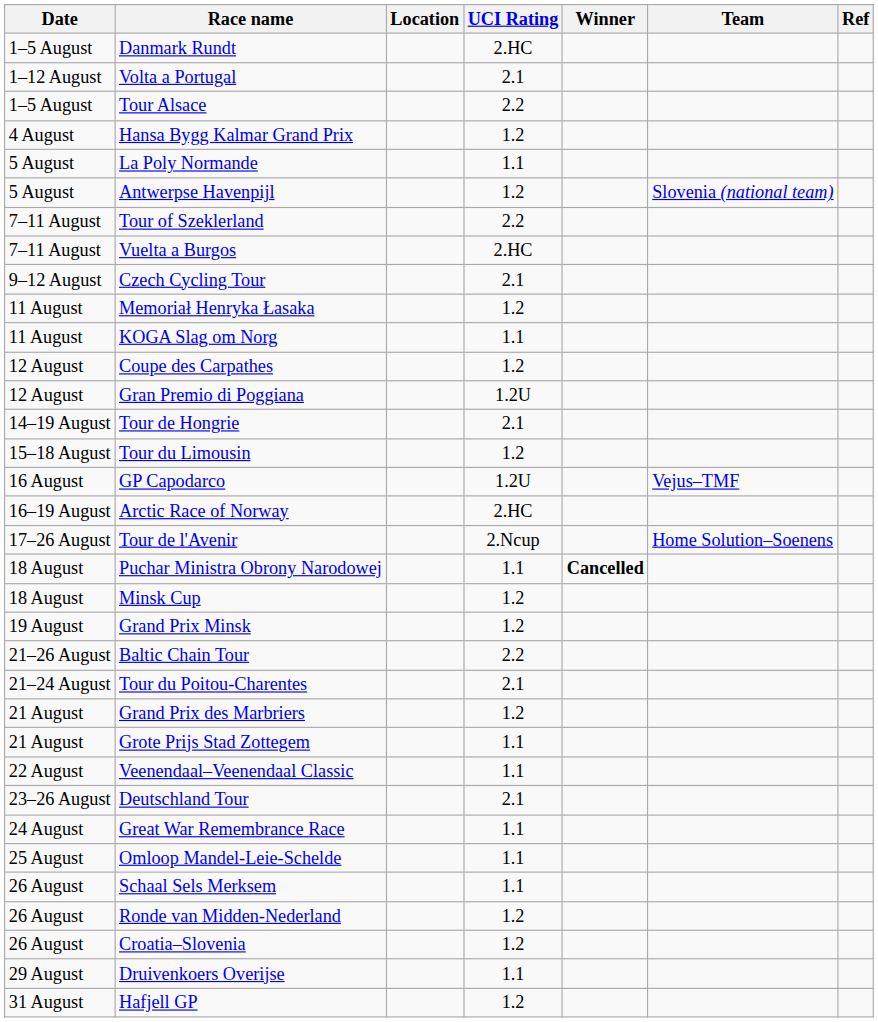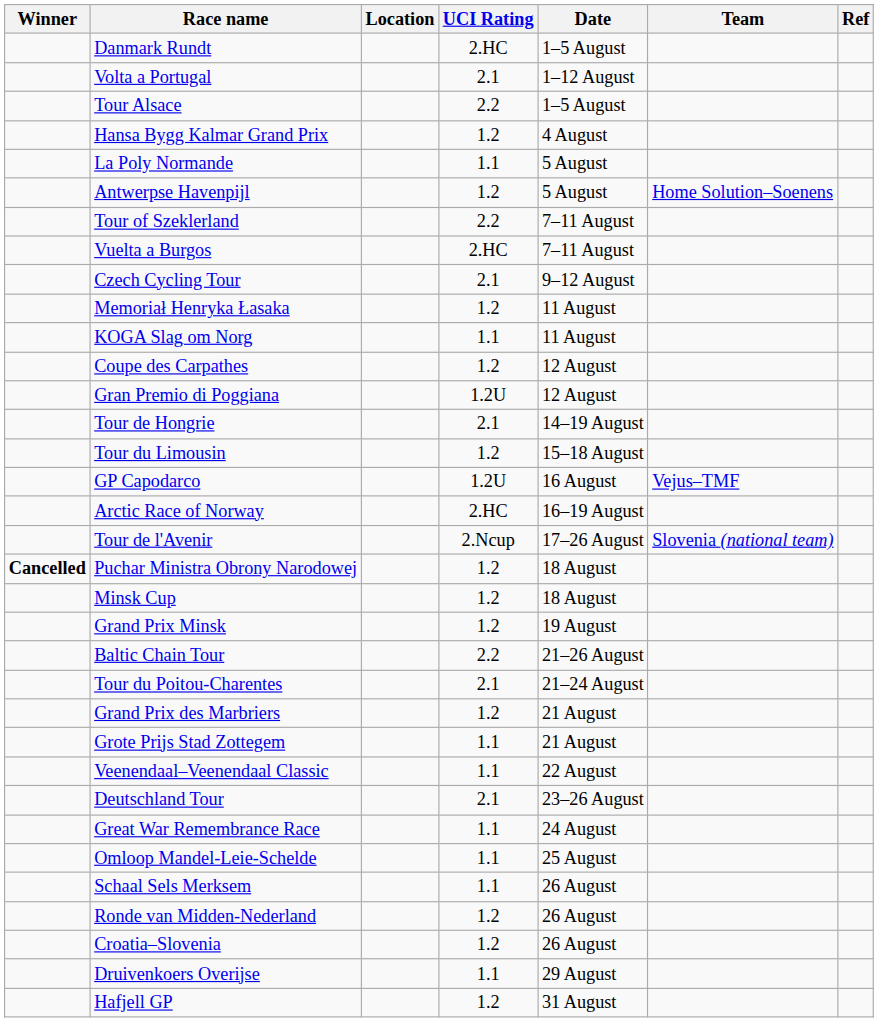 <table class="wikitable sortable">
 <tr>
-<th>Date</th>
+<th>Winner</th>
 <th>Race name</th>
 <th>Location</th>
 <th><a href='#'>UCI Rating</a></th>
-<th>Winner</th>
+<th>Date</th>
 <th>Team</th>
 <th>Ref</th>
 </tr>
 <tr>
-<td>1–5 August</td>
+<td></td>
 <td><a href='#'>Danmark Rundt</a></td>
 <td></td>
 <td align=center>2.HC</td>
-<td></td>
+<td>1–5 August</td>
 <td></td>
 <td align=center></td>
 </tr>
 <tr>
-<td>1–12 August</td>
+<td></td>
 <td><a href='#'>Volta a Portugal</a></td>
 <td></td>
 <td align=center>2.1</td>
-<td></td>
+<td>1–12 August</td>
 <td></td>
 <td align=center></td>
 </tr>
 <tr>
-<td>1–5 August</td>
+<td></td>
 <td><a href='#'>Tour Alsace</a></td>
 <td></td>
 <td align=center>2.2</td>
-<td></td>
+<td>1–5 August</td>
 <td></td>
 <td align=center></td>
 </tr>
 <tr>
-<td>4 August</td>
+<td></td>
 <td><a href='#'>Hansa Bygg Kalmar Grand Prix</a></td>
 <td></td>
 <td align=center>1.2</td>
-<td></td>
+<td>4 August</td>
 <td></td>
 <td align=center></td>
 </tr>
 <tr>
-<td>5 August</td>
+<td></td>
 <td><a href='#'>La Poly Normande</a></td>
 <td></td>
 <td align=center>1.1</td>
-<td></td>
+<td>5 August</td>
 <td></td>
 <td align=center></td>
 </tr>
 <tr>
-<td>5 August</td>
+<td></td>
 <td><a href='#'>Antwerpse Havenpijl</a></td>
 <td></td>
 <td align=center>1.2</td>
+<td>5 August</td>
+<td><a href='#'>Home Solution–Soenens</a></td>
+<td align=center></td>
+</tr>
+<tr>
 <td></td>
+<td><a href='#'>Tour of Szeklerland</a></td>
+<td></td>
+<td align=center>2.2</td>
+<td>7–11 August</td>
+<td></td>
+<td align=center></td>
+</tr>
+<tr>
+<td></td>
+<td><a href='#'>Vuelta a Burgos</a></td>
+<td></td>
+<td align=center>2.HC</td>
+<td>7–11 August</td>
+<td></td>
+<td align=center></td>
+</tr>
+<tr>
+<td></td>
+<td><a href='#'>Czech Cycling Tour</a></td>
+<td></td>
+<td align=center>2.1</td>
+<td>9–12 August</td>
+<td></td>
+<td align=center></td>
+</tr>
+<tr>
+<td></td>
+<td><a href='#'>Memoriał Henryka Łasaka</a></td>
+<td></td>
+<td align=center>1.2</td>
+<td>11 August</td>
+<td></td>
+<td align=center></td>
+</tr>
+<tr>
+<td></td>
+<td><a href='#'>KOGA Slag om Norg</a></td>
+<td></td>
+<td align=center>1.1</td>
+<td>11 August</td>
+<td></td>
+<td align=center></td>
+</tr>
+<tr>
+<td></td>
+<td><a href='#'>Coupe des Carpathes</a></td>
+<td></td>
+<td align=center>1.2</td>
+<td>12 August</td>
+<td></td>
+<td align=center></td>
+</tr>
+<tr>
+<td></td>
+<td><a href='#'>Gran Premio di Poggiana</a></td>
+<td></td>
+<td align=center>1.2U</td>
+<td>12 August</td>
+<td></td>
+<td align=center></td>
+</tr>
+<tr>
+<td></td>
+<td><a href='#'>Tour de Hongrie</a></td>
+<td></td>
+<td align=center>2.1</td>
+<td>14–19 August</td>
+<td></td>
+<td align=center></td>
+</tr>
+<tr>
+<td></td>
+<td><a href='#'>Tour du Limousin</a></td>
+<td></td>
+<td align=center>1.2</td>
+<td>15–18 August</td>
+<td></td>
+<td align=center></td>
+</tr>
+<tr>
+<td></td>
+<td><a href='#'>GP Capodarco</a></td>
+<td></td>
+<td align=center>1.2U</td>
+<td>16 August</td>
+<td><a href='#'>Vejus–TMF</a></td>
+<td align=center></td>
+</tr>
+<tr>
+<td></td>
+<td><a href='#'>Arctic Race of Norway</a></td>
+<td></td>
+<td align=center>2.HC</td>
+<td>16–19 August</td>
+<td></td>
+<td align=center></td>
+</tr>
+<tr>
+<td></td>
+<td><a href='#'>Tour de l'Avenir</a></td>
+<td></td>
+<td align=center>2.Ncup</td>
+<td>17–26 August</td>
 <td><a href='#'>Slovenia <em>(national team)</em></a></td>
 <td align=center></td>
 </tr>
 <tr>
-<td>7–11 August</td>
-<td><a href='#'>Tour of Szeklerland</a></td>
+<td><strong>Cancelled</strong></td>
+<td><a href='#'>Puchar Ministra Obrony Narodowej</a></td>
 <td></td>
-<td align=center>2.2</td>
-<td></td>
+<td align=center>1.2</td>
+<td>18 August</td>
 <td></td>
 <td align=center></td>
 </tr>
 <tr>
-<td>7–11 August</td>
-<td><a href='#'>Vuelta a Burgos</a></td>
 <td></td>
-<td align=center>2.HC</td>
+<td><a href='#'>Minsk Cup</a></td>
 <td></td>
+<td align=center>1.2</td>
+<td>18 August</td>
 <td></td>
 <td align=center></td>
 </tr>
 <tr>
-<td>9–12 August</td>
-<td><a href='#'>Czech Cycling Tour</a></td>
 <td></td>
-<td align=center>2.1</td>
+<td><a href='#'>Grand Prix Minsk</a></td>
 <td></td>
+<td align=center>1.2</td>
+<td>19 August</td>
 <td></td>
 <td align=center></td>
 </tr>
 <tr>
-<td>11 August</td>
-<td><a href='#'>Memoriał Henryka Łasaka</a></td>
 <td></td>
-<td align=center>1.2</td>
+<td><a href='#'>Baltic Chain Tour</a></td>
 <td></td>
+<td align=center>2.2</td>
+<td>21–26 August</td>
 <td></td>
 <td align=center></td>
 </tr>
 <tr>
-<td>11 August</td>
-<td><a href='#'>KOGA Slag om Norg</a></td>
 <td></td>
-<td align=center>1.1</td>
+<td><a href='#'>Tour du Poitou-Charentes</a></td>
 <td></td>
+<td align=center>2.1</td>
+<td>21–24 August</td>
 <td></td>
 <td align=center></td>
 </tr>
 <tr>
-<td>12 August</td>
-<td><a href='#'>Coupe des Carpathes</a></td>
+<td></td>
+<td><a href='#'>Grand Prix des Marbriers</a></td>
 <td></td>
 <td align=center>1.2</td>
-<td></td>
+<td>21 August</td>
 <td></td>
 <td align=center></td>
 </tr>
 <tr>
-<td>12 August</td>
-<td><a href='#'>Gran Premio di Poggiana</a></td>
 <td></td>
-<td align=center>1.2U</td>
+<td><a href='#'>Grote Prijs Stad Zottegem</a></td>
 <td></td>
+<td align=center>1.1</td>
+<td>21 August</td>
 <td></td>
 <td align=center></td>
 </tr>
 <tr>
-<td>14–19 August</td>
-<td><a href='#'>Tour de Hongrie</a></td>
 <td></td>
-<td align=center>2.1</td>
+<td><a href='#'>Veenendaal–Veenendaal Classic</a></td>
 <td></td>
+<td align=center>1.1</td>
+<td>22 August</td>
 <td></td>
 <td align=center></td>
 </tr>
 <tr>
-<td>15–18 August</td>
-<td><a href='#'>Tour du Limousin</a></td>
 <td></td>
-<td align=center>1.2</td>
+<td><a href='#'>Deutschland Tour</a></td>
 <td></td>
+<td align=center>2.1</td>
+<td>23–26 August</td>
 <td></td>
 <td align=center></td>
 </tr>
 <tr>
-<td>16 August</td>
-<td><a href='#'>GP Capodarco</a></td>
 <td></td>
-<td align=center>1.2U</td>
+<td><a href='#'>Great War Remembrance Race</a></td>
 <td></td>
-<td><a href='#'>Vejus–TMF</a></td>
-<td align=center></td>
-</tr>
-<tr>
-<td>16–19 August</td>
-<td><a href='#'>Arctic Race of Norway</a></td>
-<td></td>
-<td align=center>2.HC</td>
-<td></td>
+<td align=center>1.1</td>
+<td>24 August</td>
 <td></td>
 <td align=center></td>
 </tr>
 <tr>
-<td>17–26 August</td>
-<td><a href='#'>Tour de l'Avenir</a></td>
 <td></td>
-<td align=center>2.Ncup</td>
-<td></td>
-<td><a href='#'>Home Solution–Soenens</a></td>
-<td align=center></td>
-</tr>
-<tr>
-<td>18 August</td>
-<td><a href='#'>Puchar Ministra Obrony Narodowej</a></td>
+<td><a href='#'>Omloop Mandel-Leie-Schelde</a></td>
 <td></td>
 <td align=center>1.1</td>
-<td><strong>Cancelled</strong></td>
+<td>25 August</td>
 <td></td>
 <td align=center></td>
 </tr>
 <tr>
-<td>18 August</td>
-<td><a href='#'>Minsk Cup</a></td>
 <td></td>
-<td align=center>1.2</td>
+<td><a href='#'>Schaal Sels Merksem</a></td>
 <td></td>
+<td align=center>1.1</td>
+<td>26 August</td>
 <td></td>
 <td align=center></td>
 </tr>
 <tr>
-<td>19 August</td>
-<td><a href='#'>Grand Prix Minsk</a></td>
+<td></td>
+<td><a href='#'>Ronde van Midden-Nederland</a></td>
 <td></td>
 <td align=center>1.2</td>
-<td></td>
+<td>26 August</td>
 <td></td>
 <td align=center></td>
 </tr>
 <tr>
-<td>21–26 August</td>
-<td><a href='#'>Baltic Chain Tour</a></td>
 <td></td>
-<td align=center>2.2</td>
+<td><a href='#'>Croatia–Slovenia</a></td>
 <td></td>
+<td align=center>1.2</td>
+<td>26 August</td>
 <td></td>
 <td align=center></td>
 </tr>
 <tr>
-<td>21–24 August</td>
-<td><a href='#'>Tour du Poitou-Charentes</a></td>
 <td></td>
-<td align=center>2.1</td>
+<td><a href='#'>Druivenkoers Overijse</a></td>
 <td></td>
+<td align=center>1.1</td>
+<td>29 August</td>
 <td></td>
 <td align=center></td>
 </tr>
 <tr>
-<td>21 August</td>
-<td><a href='#'>Grand Prix des Marbriers</a></td>
 <td></td>
-<td align=center>1.2</td>
-<td></td>
-<td></td>
-<td align=center></td>
-</tr>
-<tr>
-<td>21 August</td>
-<td><a href='#'>Grote Prijs Stad Zottegem</a></td>
-<td></td>
-<td align=center>1.1</td>
-<td></td>
-<td></td>
-<td align=center></td>
-</tr>
-<tr>
-<td>22 August</td>
-<td><a href='#'>Veenendaal–Veenendaal Classic</a></td>
-<td></td>
-<td align=center>1.1</td>
-<td></td>
-<td></td>
-<td align=center></td>
-</tr>
-<tr>
-<td>23–26 August</td>
-<td><a href='#'>Deutschland Tour</a></td>
-<td></td>
-<td align=center>2.1</td>
-<td></td>
-<td></td>
-<td align=center></td>
-</tr>
-<tr>
-<td>24 August</td>
-<td><a href='#'>Great War Remembrance Race</a></td>
-<td></td>
-<td align=center>1.1</td>
-<td></td>
-<td></td>
-<td align=center></td>
-</tr>
-<tr>
-<td>25 August</td>
-<td><a href='#'>Omloop Mandel-Leie-Schelde</a></td>
-<td></td>
-<td align=center>1.1</td>
-<td></td>
-<td></td>
-<td align=center></td>
-</tr>
-<tr>
-<td>26 August</td>
-<td><a href='#'>Schaal Sels Merksem</a></td>
-<td></td>
-<td align=center>1.1</td>
-<td></td>
-<td></td>
-<td align=center></td>
-</tr>
-<tr>
-<td>26 August</td>
-<td><a href='#'>Ronde van Midden-Nederland</a></td>
-<td></td>
-<td align=center>1.2</td>
-<td></td>
-<td></td>
-<td align=center></td>
-</tr>
-<tr>
-<td>26 August</td>
-<td><a href='#'>Croatia–Slovenia</a></td>
-<td></td>
-<td align=center>1.2</td>
-<td></td>
-<td></td>
-<td align=center></td>
-</tr>
-<tr>
-<td>29 August</td>
-<td><a href='#'>Druivenkoers Overijse</a></td>
-<td></td>
-<td align=center>1.1</td>
-<td></td>
-<td></td>
-<td align=center></td>
-</tr>
-<tr>
-<td>31 August</td>
 <td><a href='#'>Hafjell GP</a></td>
 <td></td>
 <td align=center>1.2</td>
-<td></td>
+<td>31 August</td>
 <td></td>
 <td align=center></td>
 </tr>
 </table>
